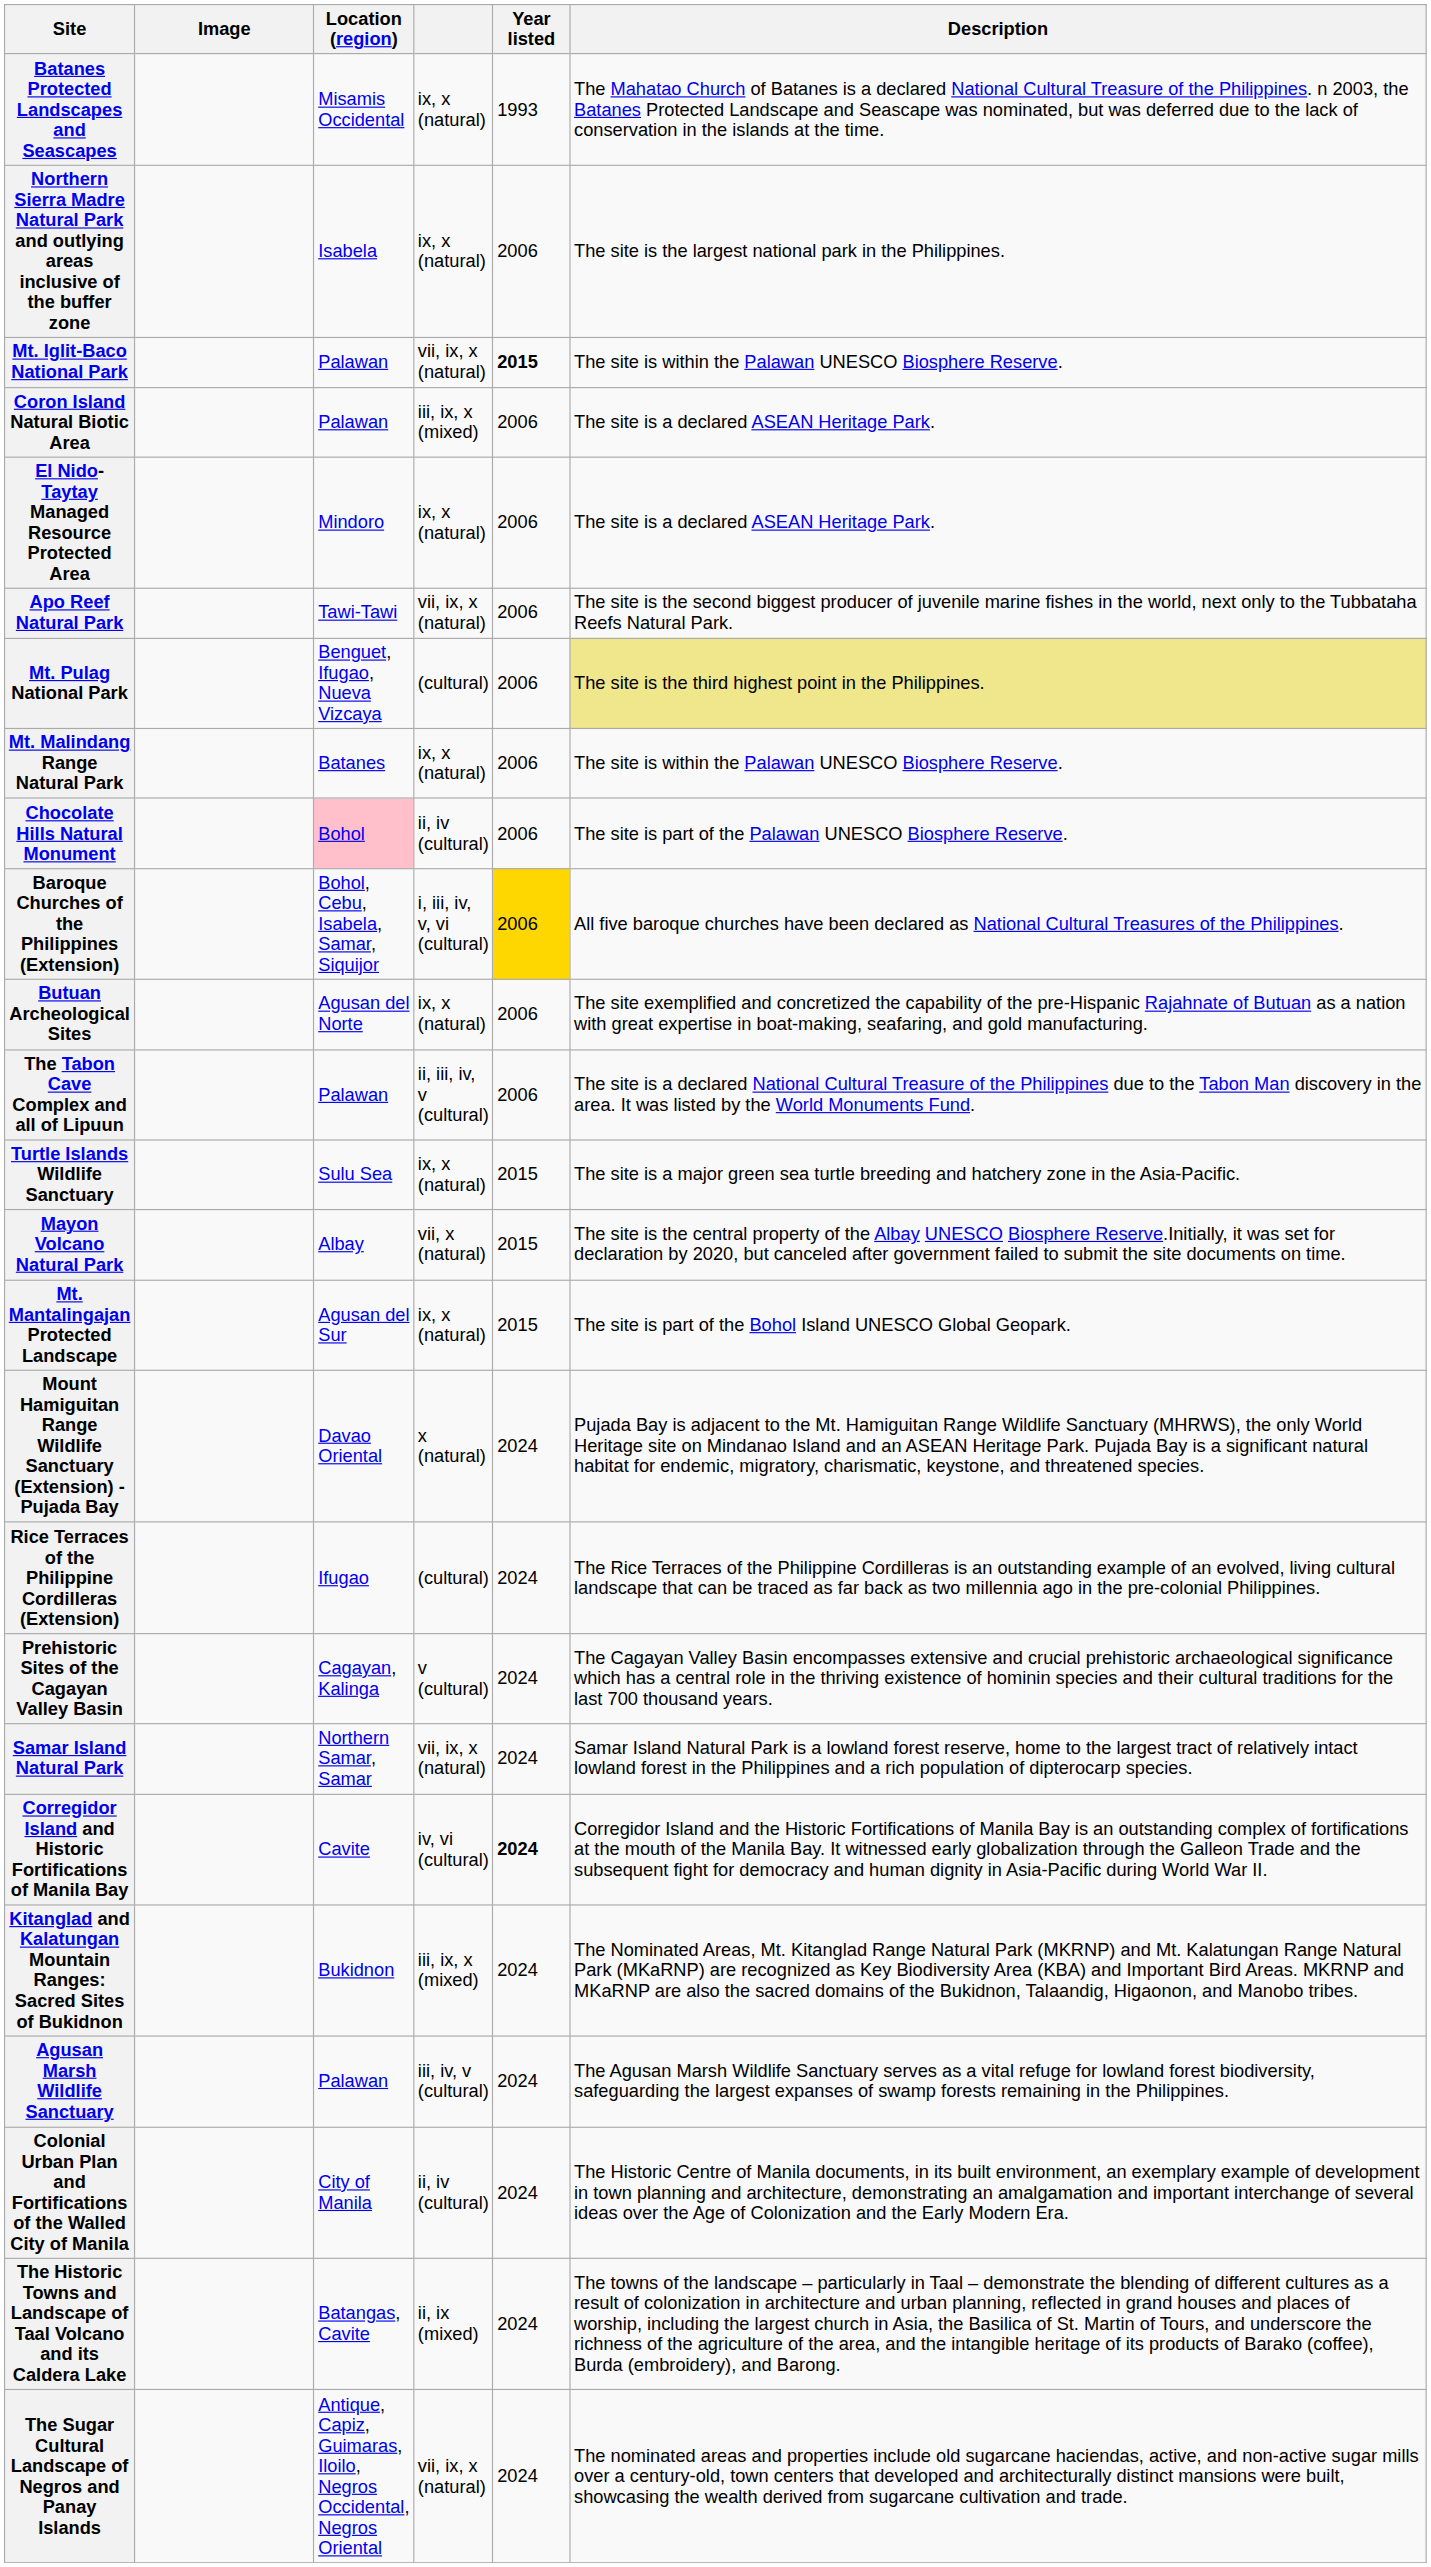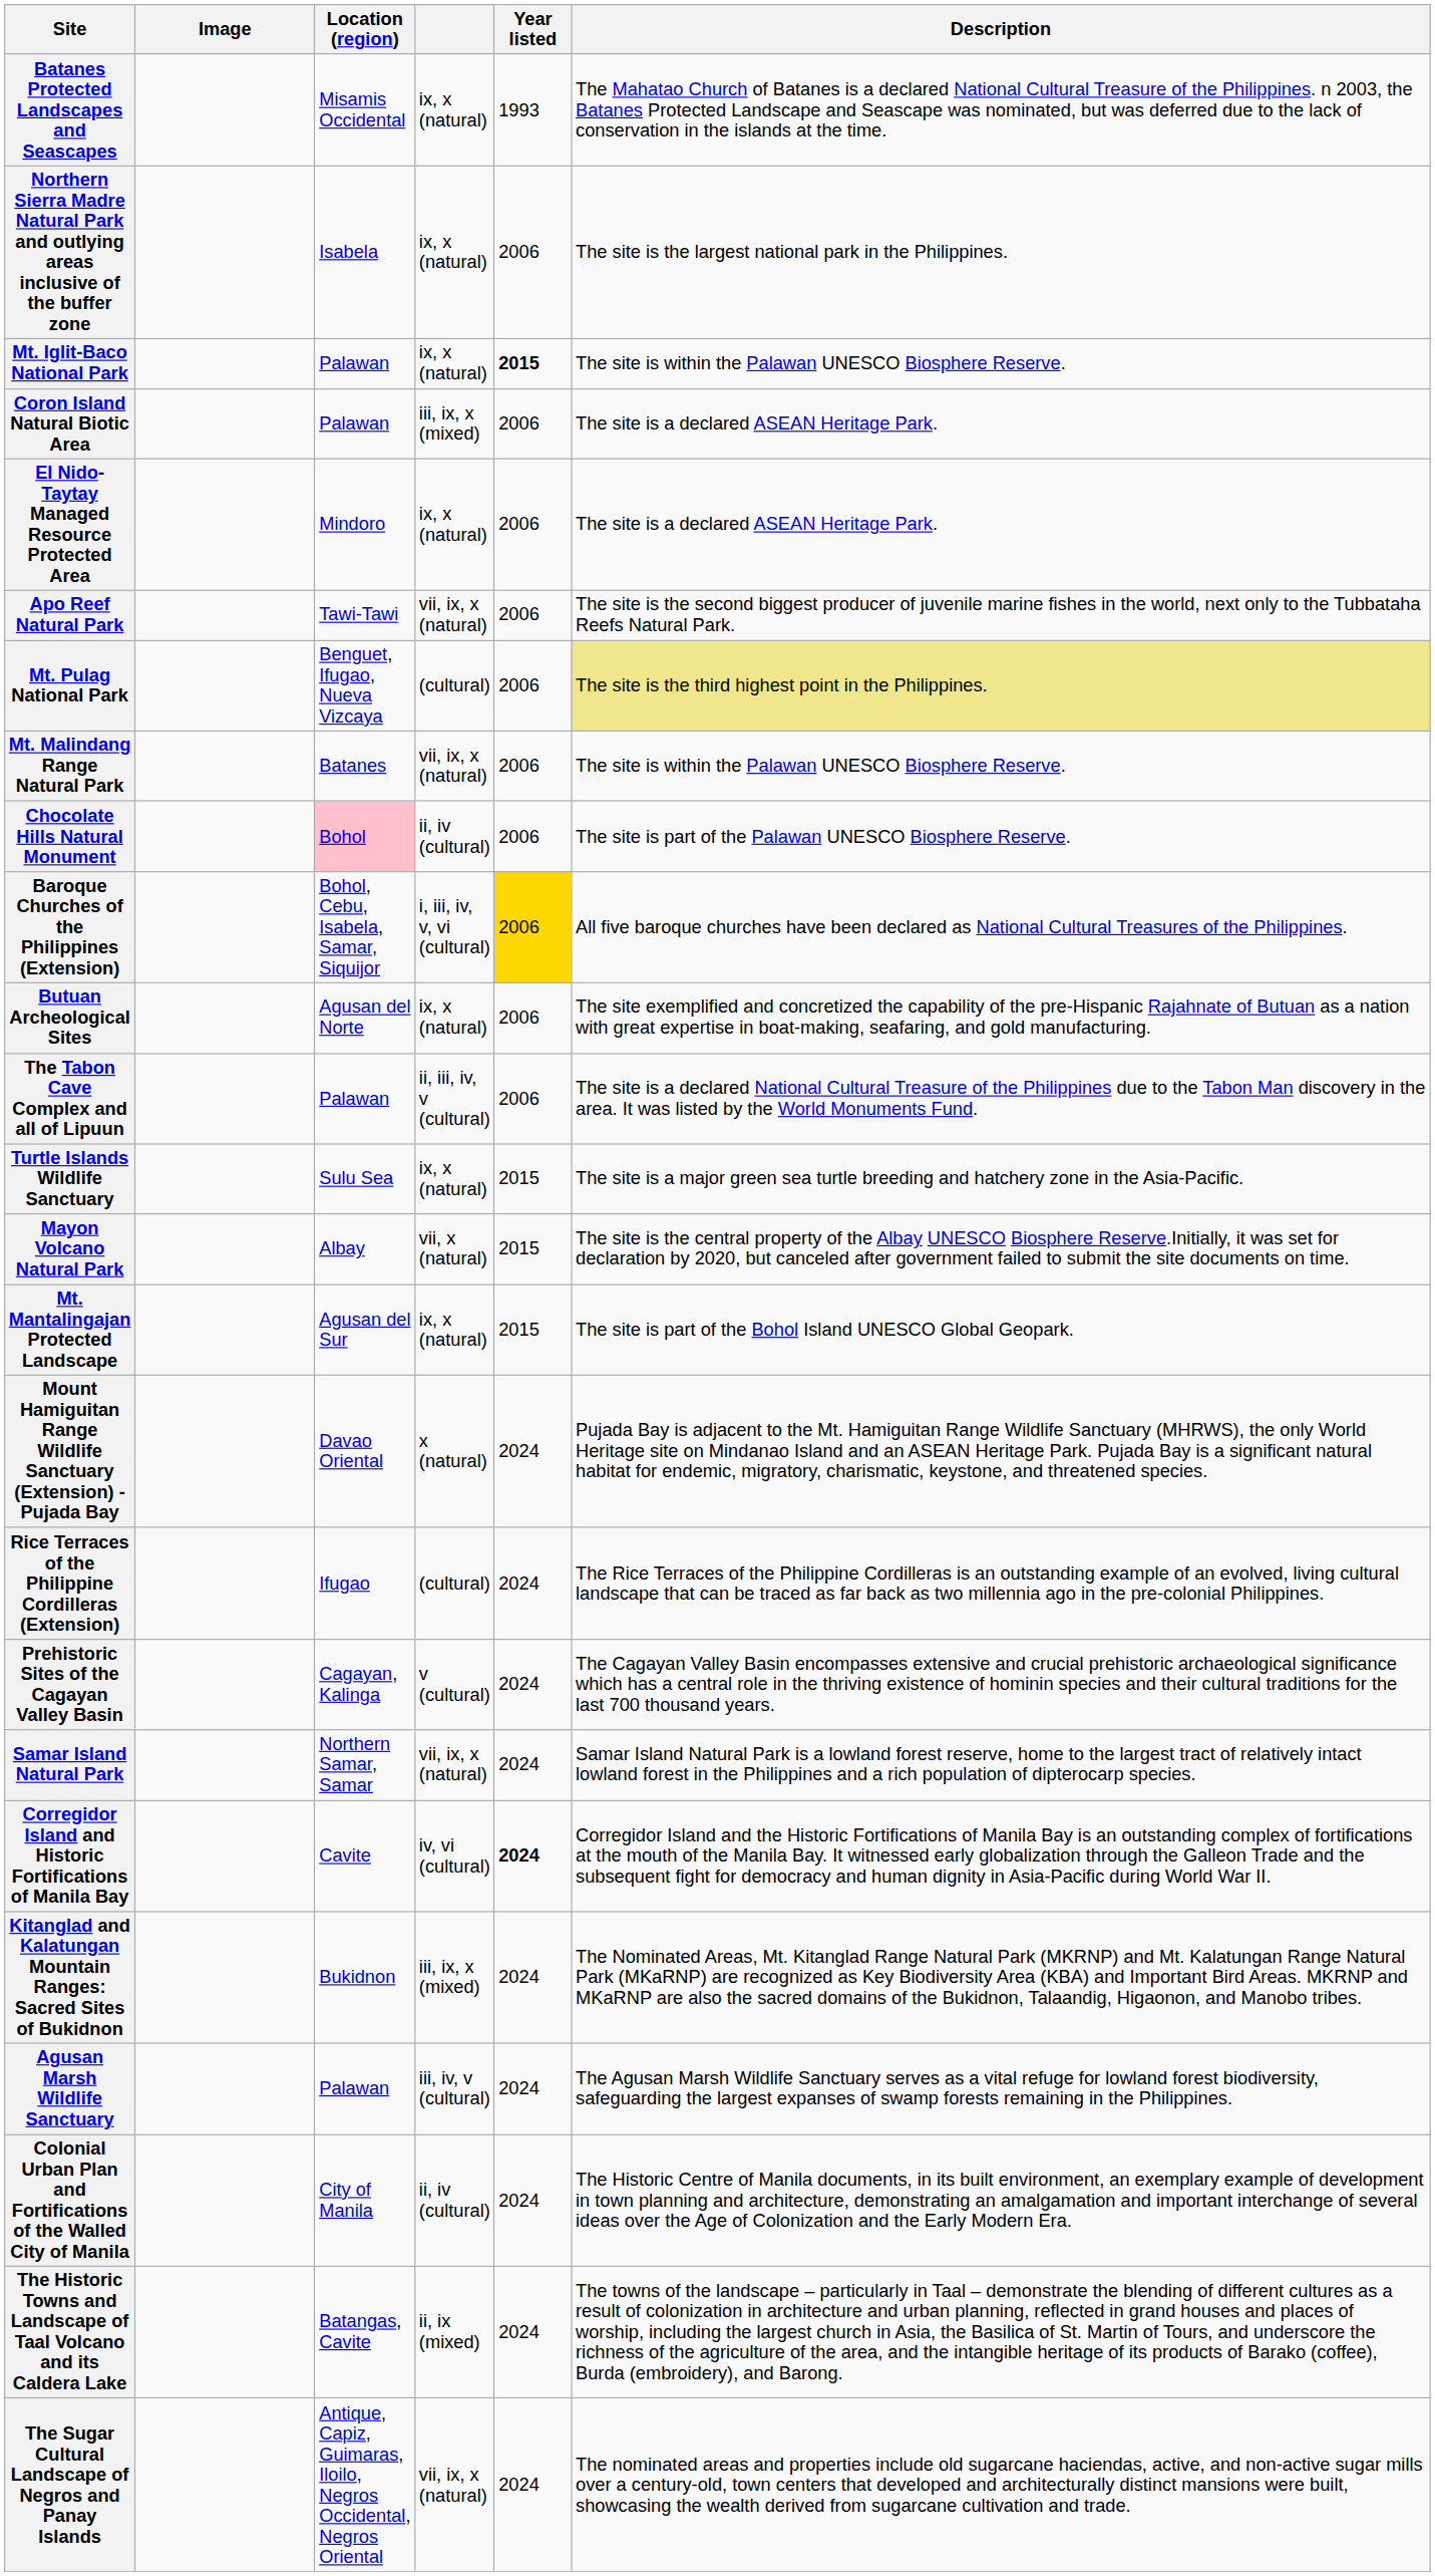 <table class="wikitable sortable plainrowheaders">
 <tr>
 <th style="width:100px;" scope="col">Site</th>
 <th class="unsortable" style="width:150px;" scope="col">Image</th>
 <th style="width:80px;" scope="col">Location (<a href='#'>region</a>)</th>
 <th style="width:50px;" scope="col"></th>
 <th style="width:60px;" scope="col">Year listed</th>
 <th scope="col" class="unsortable">Description</th>
 </tr>
 <tr>
 <th scope="row"><a href='#'>Batanes Protected Landscapes and Seascapes</a></th>
 <td></td>
 <td><a href='#'>Misamis Occidental</a></td>
 <td>ix, x (natural)</td>
 <td>1993</td>
 <td>The <a href='#'>Mahatao Church</a> of Batanes is a declared <a href='#'>National Cultural Treasure of the Philippines</a>. n 2003, the <a href='#'>Batanes</a> Protected Landscape and Seascape was nominated, but was deferred due to the lack of conservation in the islands at the time.</td>
 </tr>
 <tr>
 <th scope="row"><a href='#'>Northern Sierra Madre Natural Park</a> and outlying areas inclusive of the buffer zone</th>
 <td></td>
 <td><a href='#'>Isabela</a></td>
 <td>ix, x (natural)</td>
 <td>2006</td>
 <td>The site is the largest national park in the Philippines.</td>
 </tr>
 <tr>
 <th scope="row"><a href='#'>Mt. Iglit-Baco National Park</a></th>
 <td></td>
 <td><a href='#'>Palawan</a></td>
-<td>vii, ix, x (natural)</td>
+<td>ix, x (natural)</td>
 <td><strong>2015</strong></td>
 <td>The site is within the <a href='#'>Palawan</a> UNESCO <a href='#'>Biosphere Reserve</a>.</td>
 </tr>
 <tr>
 <th scope="row"><a href='#'>Coron Island</a> Natural Biotic Area</th>
 <td></td>
 <td><a href='#'>Palawan</a></td>
 <td>iii, ix, x (mixed)</td>
 <td>2006</td>
 <td>The site is a declared <a href='#'>ASEAN Heritage Park</a>.</td>
 </tr>
 <tr>
 <th scope="row"><a href='#'>El Nido</a>-<a href='#'>Taytay</a> Managed Resource Protected Area</th>
 <td></td>
 <td><a href='#'>Mindoro</a></td>
 <td>ix, x (natural)</td>
 <td>2006</td>
 <td>The site is a declared <a href='#'>ASEAN Heritage Park</a>.</td>
 </tr>
 <tr>
 <th scope="row"><a href='#'>Apo Reef Natural Park</a></th>
 <td></td>
 <td><a href='#'>Tawi-Tawi</a></td>
 <td>vii, ix, x (natural)</td>
 <td>2006</td>
 <td>The site is the second biggest producer of juvenile marine fishes in the world, next only to the Tubbataha Reefs Natural Park.</td>
 </tr>
 <tr>
 <th scope="row"><a href='#'>Mt. Pulag</a> National Park</th>
 <td></td>
 <td><a href='#'>Benguet</a>, <a href='#'>Ifugao</a>, <a href='#'>Nueva Vizcaya</a></td>
 <td>(cultural)</td>
 <td>2006</td>
 <td style="background: khaki;">The site is the third highest point in the Philippines.</td>
 </tr>
 <tr>
 <th scope="row"><a href='#'>Mt. Malindang</a> Range Natural Park</th>
 <td></td>
 <td><a href='#'>Batanes</a></td>
-<td>ix, x (natural)</td>
+<td>vii, ix, x (natural)</td>
 <td>2006</td>
 <td>The site is within the <a href='#'>Palawan</a> UNESCO <a href='#'>Biosphere Reserve</a>.</td>
 </tr>
 <tr>
 <th scope="row"><a href='#'>Chocolate Hills Natural Monument</a></th>
 <td></td>
 <td style="background: pink;"><a href='#'>Bohol</a></td>
 <td>ii, iv (cultural)</td>
 <td>2006</td>
 <td>The site is part of the <a href='#'>Palawan</a> UNESCO <a href='#'>Biosphere Reserve</a>.</td>
 </tr>
 <tr>
 <th scope="row">Baroque Churches of the Philippines (Extension)</th>
 <td></td>
 <td><a href='#'>Bohol</a>, <a href='#'>Cebu</a>, <a href='#'>Isabela</a>, <a href='#'>Samar</a>, <a href='#'>Siquijor</a></td>
 <td>i, iii, iv, v, vi (cultural)</td>
 <td style="background: gold;">2006</td>
 <td>All five baroque churches have been declared as <a href='#'>National Cultural Treasures of the Philippines</a>.</td>
 </tr>
 <tr>
 <th scope="row"><a href='#'>Butuan</a> Archeological Sites</th>
 <td></td>
 <td><a href='#'>Agusan del Norte</a></td>
 <td>ix, x (natural)</td>
 <td>2006</td>
 <td>The site exemplified and concretized the capability of the pre-Hispanic <a href='#'>Rajahnate of Butuan</a> as a nation with great expertise in boat-making, seafaring, and gold manufacturing.</td>
 </tr>
 <tr>
 <th scope="row">The <a href='#'>Tabon Cave</a> Complex and all of Lipuun</th>
 <td></td>
 <td><a href='#'>Palawan</a></td>
 <td>ii, iii, iv, v (cultural)</td>
 <td>2006</td>
 <td>The site is a declared <a href='#'>National Cultural Treasure of the Philippines</a> due to the <a href='#'>Tabon Man</a> discovery in the area. It was listed by the <a href='#'>World Monuments Fund</a>.</td>
 </tr>
 <tr>
 <th scope="row"><a href='#'>Turtle Islands</a> Wildlife Sanctuary</th>
 <td></td>
 <td><a href='#'>Sulu Sea</a></td>
 <td>ix, x (natural)</td>
 <td>2015</td>
 <td>The site is a major green sea turtle breeding and hatchery zone in the Asia-Pacific.</td>
 </tr>
 <tr>
 <th scope="row"><a href='#'>Mayon Volcano Natural Park</a></th>
 <td></td>
 <td><a href='#'>Albay</a></td>
 <td>vii, x (natural)</td>
 <td>2015</td>
 <td>The site is the central property of the <a href='#'>Albay</a> <a href='#'>UNESCO</a> <a href='#'>Biosphere Reserve</a>.Initially, it was set for declaration by 2020, but canceled after government failed to submit the site documents on time.</td>
 </tr>
 <tr>
 <th scope="row"><a href='#'>Mt. Mantalingajan</a> Protected Landscape</th>
 <td></td>
 <td><a href='#'>Agusan del Sur</a></td>
 <td>ix, x (natural)</td>
 <td>2015</td>
 <td>The site is part of the <a href='#'>Bohol</a> Island UNESCO Global Geopark.</td>
 </tr>
 <tr>
 <th scope="row">Mount Hamiguitan Range Wildlife Sanctuary (Extension) - Pujada Bay</th>
 <td></td>
 <td><a href='#'>Davao Oriental</a></td>
 <td>x (natural)</td>
 <td>2024</td>
 <td>Pujada Bay is adjacent to the Mt. Hamiguitan Range Wildlife Sanctuary (MHRWS), the only World Heritage site on Mindanao Island and an ASEAN Heritage Park. Pujada Bay is a significant natural habitat for endemic, migratory, charismatic, keystone, and threatened species. </td>
 </tr>
 <tr>
 <th scope="row">Rice Terraces of the Philippine Cordilleras (Extension)</th>
 <td></td>
 <td><a href='#'>Ifugao</a></td>
 <td>(cultural)</td>
 <td>2024</td>
 <td>The Rice Terraces of the Philippine Cordilleras is an outstanding example of an evolved, living cultural landscape that can be traced as far back as two millennia ago in the pre-colonial Philippines. </td>
 </tr>
 <tr>
 <th scope="row">Prehistoric Sites of the Cagayan Valley Basin</th>
 <td></td>
 <td><a href='#'>Cagayan</a>, <a href='#'>Kalinga</a></td>
 <td>v (cultural)</td>
 <td>2024</td>
 <td>The Cagayan Valley Basin encompasses extensive and crucial prehistoric archaeological significance which has a central role in the thriving existence of hominin species and their cultural traditions for the last 700 thousand years. </td>
 </tr>
 <tr>
 <th scope="row"><a href='#'>Samar Island Natural Park</a></th>
 <td></td>
 <td><a href='#'>Northern Samar</a>, <a href='#'>Samar</a></td>
 <td>vii, ix, x (natural)</td>
 <td>2024</td>
 <td>Samar Island Natural Park is a lowland forest reserve, home to the largest tract of relatively intact lowland forest in the Philippines and a rich population of dipterocarp species. </td>
 </tr>
 <tr>
 <th scope="row"><a href='#'>Corregidor Island</a> and Historic Fortifications of Manila Bay</th>
 <td></td>
 <td><a href='#'>Cavite</a></td>
 <td>iv, vi (cultural)</td>
 <td><strong>2024</strong></td>
 <td>Corregidor Island and the Historic Fortifications of Manila Bay is an outstanding complex of fortifications at the mouth of the Manila Bay. It witnessed early globalization through the Galleon Trade and the subsequent fight for democracy and human dignity in Asia-Pacific during World War II.</td>
 </tr>
 <tr>
 <th scope="row"><a href='#'>Kitanglad</a> and <a href='#'>Kalatungan</a> Mountain Ranges: Sacred Sites of Bukidnon</th>
 <td></td>
 <td><a href='#'>Bukidnon</a></td>
 <td>iii, ix, x (mixed)</td>
 <td>2024</td>
 <td>The Nominated Areas, Mt. Kitanglad Range Natural Park (MKRNP) and Mt. Kalatungan Range Natural Park (MKaRNP) are recognized as Key Biodiversity Area (KBA) and Important Bird Areas. MKRNP and MKaRNP are also the sacred domains of the Bukidnon, Talaandig, Higaonon, and Manobo tribes.</td>
 </tr>
 <tr>
 <th scope="row"><a href='#'>Agusan Marsh Wildlife Sanctuary</a></th>
 <td></td>
 <td><a href='#'>Palawan</a></td>
 <td>iii, iv, v (cultural)</td>
 <td>2024</td>
 <td>The Agusan Marsh Wildlife Sanctuary serves as a vital refuge for lowland forest biodiversity, safeguarding the largest expanses of swamp forests remaining in the Philippines.</td>
 </tr>
 <tr>
 <th scope="row">Colonial Urban Plan and Fortifications of the Walled City of Manila</th>
 <td></td>
 <td><a href='#'>City of Manila</a></td>
 <td>ii, iv (cultural)</td>
 <td>2024</td>
 <td>The Historic Centre of Manila documents, in its built environment, an exemplary example of development in town planning and architecture, demonstrating an amalgamation and important interchange of several ideas over the Age of Colonization and the Early Modern Era.</td>
 </tr>
 <tr>
 <th scope="row">The Historic Towns and Landscape of Taal Volcano and its Caldera Lake</th>
 <td></td>
 <td><a href='#'>Batangas</a>, <a href='#'>Cavite</a></td>
 <td>ii, ix (mixed)</td>
 <td>2024</td>
 <td>The towns of the landscape – particularly in Taal – demonstrate the blending of different cultures as a result of colonization in architecture and urban planning, reflected in grand houses and places of worship, including the largest church in Asia, the Basilica of St. Martin of Tours, and underscore the richness of the agriculture of the area, and the intangible heritage of its products of Barako (coffee), Burda (embroidery), and Barong.</td>
 </tr>
 <tr>
 <th scope="row">The Sugar Cultural Landscape of Negros and Panay Islands</th>
 <td></td>
 <td><a href='#'>Antique</a>, <a href='#'>Capiz</a>, <a href='#'>Guimaras</a>, <a href='#'>Iloilo</a>, <a href='#'>Negros Occidental</a>, <a href='#'>Negros Oriental</a></td>
 <td>vii, ix, x (natural)</td>
 <td>2024</td>
 <td>The nominated areas and properties include old sugarcane haciendas, active, and non-active sugar mills over a century-old, town centers that developed and architecturally distinct mansions were built, showcasing the wealth derived from sugarcane cultivation and trade.</td>
 </tr>
 </table>
